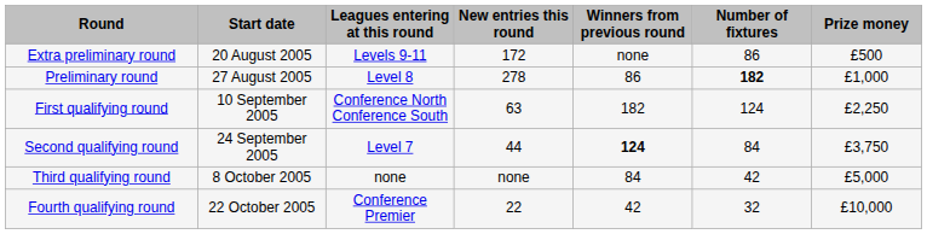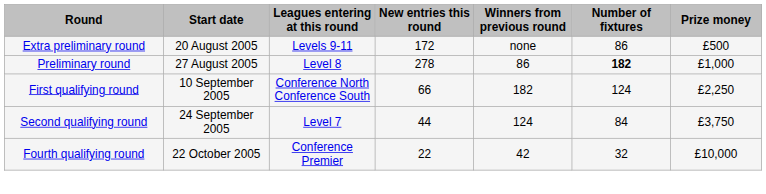 <table class="wikitable" style="width: 1024px; background:WhiteSmoke; text-align:center">
 <tr>
 <th scope="col" style="width: 21.00%; background:silver;">Round</th>
 <th scope="col" style="width: 14.00%; background:silver;">Start date</th>
 <th scope="col" style="width: 14.00%; background:silver;">Leagues entering at this round</th>
 <th scope="col" style="width: 13.00%; background:silver;">New entries this round</th>
 <th scope="col" style="width: 13.00%; background:silver;">Winners from previous round</th>
 <th scope="col" style="width: 13.00%; background:silver;">Number of fixtures</th>
 <th scope="col" style="width: 12.00%; background:silver;">Prize money</th>
 </tr>
 <tr>
 <td><a href='#'>Extra preliminary round</a></td>
 <td>20 August 2005</td>
 <td><a href='#'>Levels 9-11</a></td>
 <td>172</td>
 <td>none</td>
 <td>86</td>
 <td>£500</td>
 </tr>
 <tr>
 <td><a href='#'>Preliminary round</a></td>
 <td>27 August 2005</td>
 <td><a href='#'>Level 8</a></td>
 <td>278</td>
 <td>86</td>
 <td><strong>182</strong></td>
 <td>£1,000</td>
 </tr>
 <tr>
 <td><a href='#'>First qualifying round</a></td>
 <td>10 September 2005</td>
 <td><a href='#'>Conference North<br>Conference South</a></td>
-<td>63</td>
+<td>66</td>
 <td>182</td>
 <td>124</td>
 <td>£2,250</td>
 </tr>
 <tr>
 <td><a href='#'>Second qualifying round</a></td>
 <td>24 September 2005</td>
 <td><a href='#'>Level 7</a></td>
 <td>44</td>
-<td><strong>124</strong></td>
+<td>124</td>
 <td>84</td>
 <td>£3,750</td>
-</tr>
-<tr>
-<td><a href='#'>Third qualifying round</a></td>
-<td>8 October 2005</td>
-<td>none</td>
-<td>none</td>
-<td>84</td>
-<td>42</td>
-<td>£5,000</td>
 </tr>
 <tr>
 <td><a href='#'>Fourth qualifying round</a></td>
 <td>22 October 2005</td>
 <td><a href='#'>Conference Premier</a></td>
 <td>22</td>
 <td>42</td>
 <td>32</td>
 <td>£10,000</td>
 </tr>
 </table>
